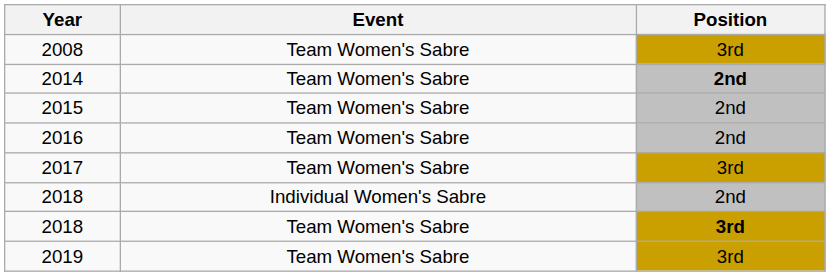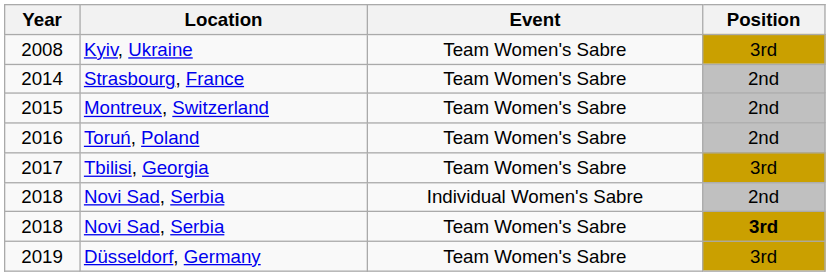 <table class="wikitable" width="50%" style="font-size:90%; text-align:center;">
 <tr>
 <th>Year</th>
+<th>Location</th>
 <th>Event</th>
 <th>Position</th>
 </tr>
 <tr>
 <td>2008</td>
+<td rowspan="1" align="left"> <a href='#'>Kyiv</a>, <a href='#'>Ukraine</a></td>
 <td>Team Women's Sabre</td>
 <td bgcolor="caramel">3rd</td>
 </tr>
 <tr>
 <td rowspan="1">2014</td>
+<td rowspan="1" align="left"> <a href='#'>Strasbourg</a>, <a href='#'>France</a></td>
 <td>Team Women's Sabre</td>
-<td bgcolor="silver"><strong>2nd</strong></td>
+<td bgcolor="silver">2nd</td>
 </tr>
 <tr>
 <td>2015</td>
+<td rowspan="1" align="left"> <a href='#'>Montreux</a>, <a href='#'>Switzerland</a></td>
 <td>Team Women's Sabre</td>
 <td bgcolor="silver">2nd</td>
 </tr>
 <tr>
 <td>2016</td>
+<td rowspan="1" align="left"> <a href='#'>Toruń</a>, <a href='#'>Poland</a></td>
 <td>Team Women's Sabre</td>
 <td bgcolor="silver">2nd</td>
 </tr>
 <tr>
 <td rowspan="1">2017</td>
+<td rowspan="1" align="left"> <a href='#'>Tbilisi</a>, <a href='#'>Georgia</a></td>
 <td>Team Women's Sabre</td>
 <td bgcolor="caramel">3rd</td>
 </tr>
 <tr>
 <td>2018</td>
+<td rowspan="1" align="left"> <a href='#'>Novi Sad</a>, <a href='#'>Serbia</a></td>
 <td>Individual Women's Sabre</td>
 <td bgcolor="silver">2nd</td>
 </tr>
 <tr>
 <td>2018</td>
+<td rowspan="1" align="left"> <a href='#'>Novi Sad</a>, <a href='#'>Serbia</a></td>
 <td>Team Women's Sabre</td>
 <td bgcolor="caramel"><strong>3rd</strong></td>
 </tr>
 <tr>
 <td>2019</td>
+<td rowspan="1" align="left"> <a href='#'>Düsseldorf</a>, <a href='#'>Germany</a></td>
 <td>Team Women's Sabre</td>
 <td bgcolor="caramel">3rd</td>
 </tr>
 </table>
